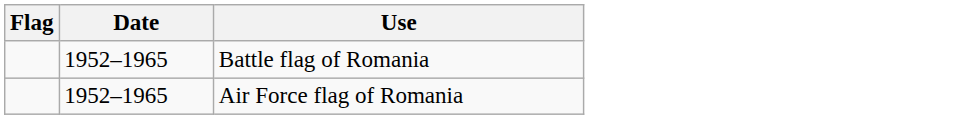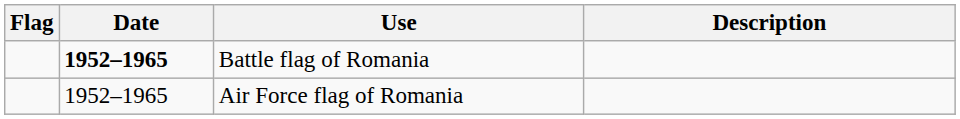 <table class="wikitable">
 <tr>
 <th>Flag</th>
 <th width="100">Date</th>
 <th width="250">Use</th>
+<th width="250">Description</th>
 </tr>
 <tr>
 <td><br></td>
-<td>1952–1965</td>
+<td><strong>1952–1965</strong></td>
 <td>Battle flag of Romania</td>
+<td></td>
 </tr>
 <tr>
 <td><br></td>
 <td>1952–1965</td>
 <td>Air Force flag of Romania</td>
+<td></td>
 </tr>
 </table>
